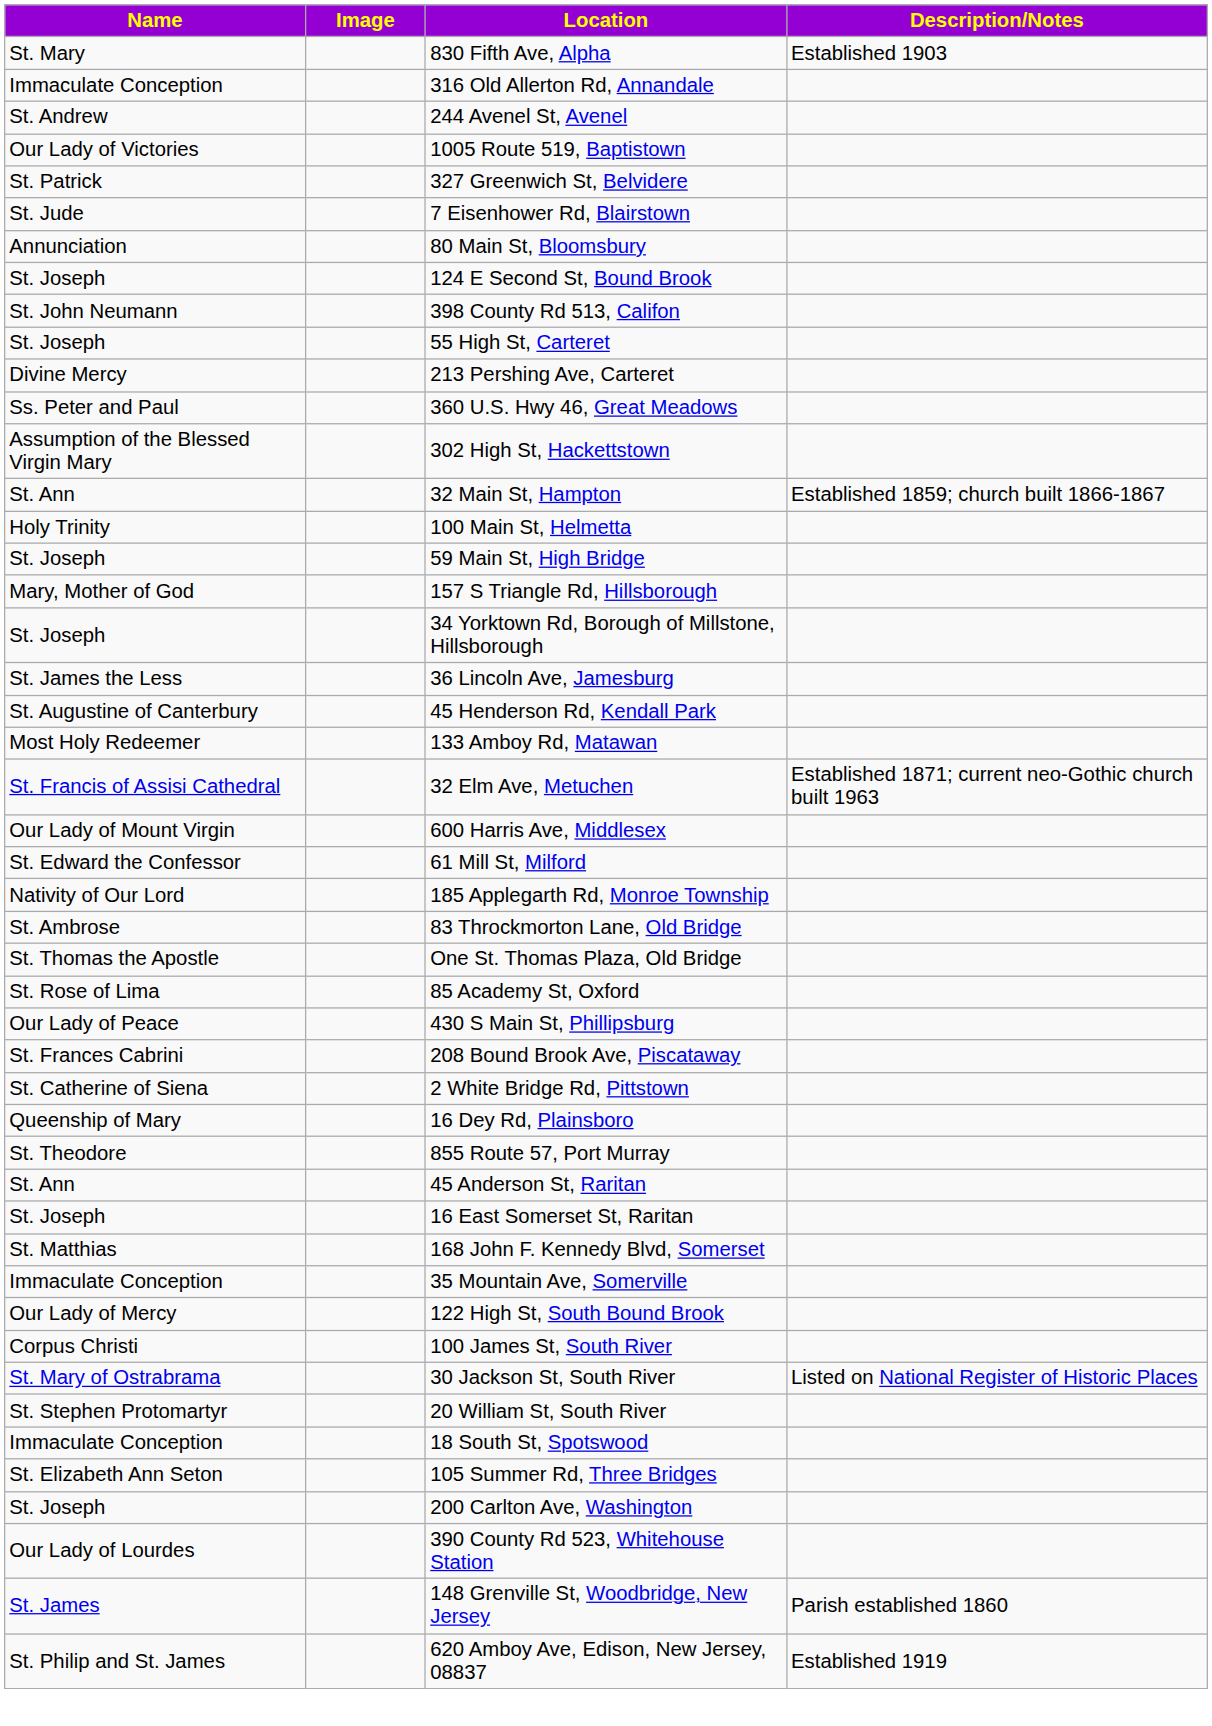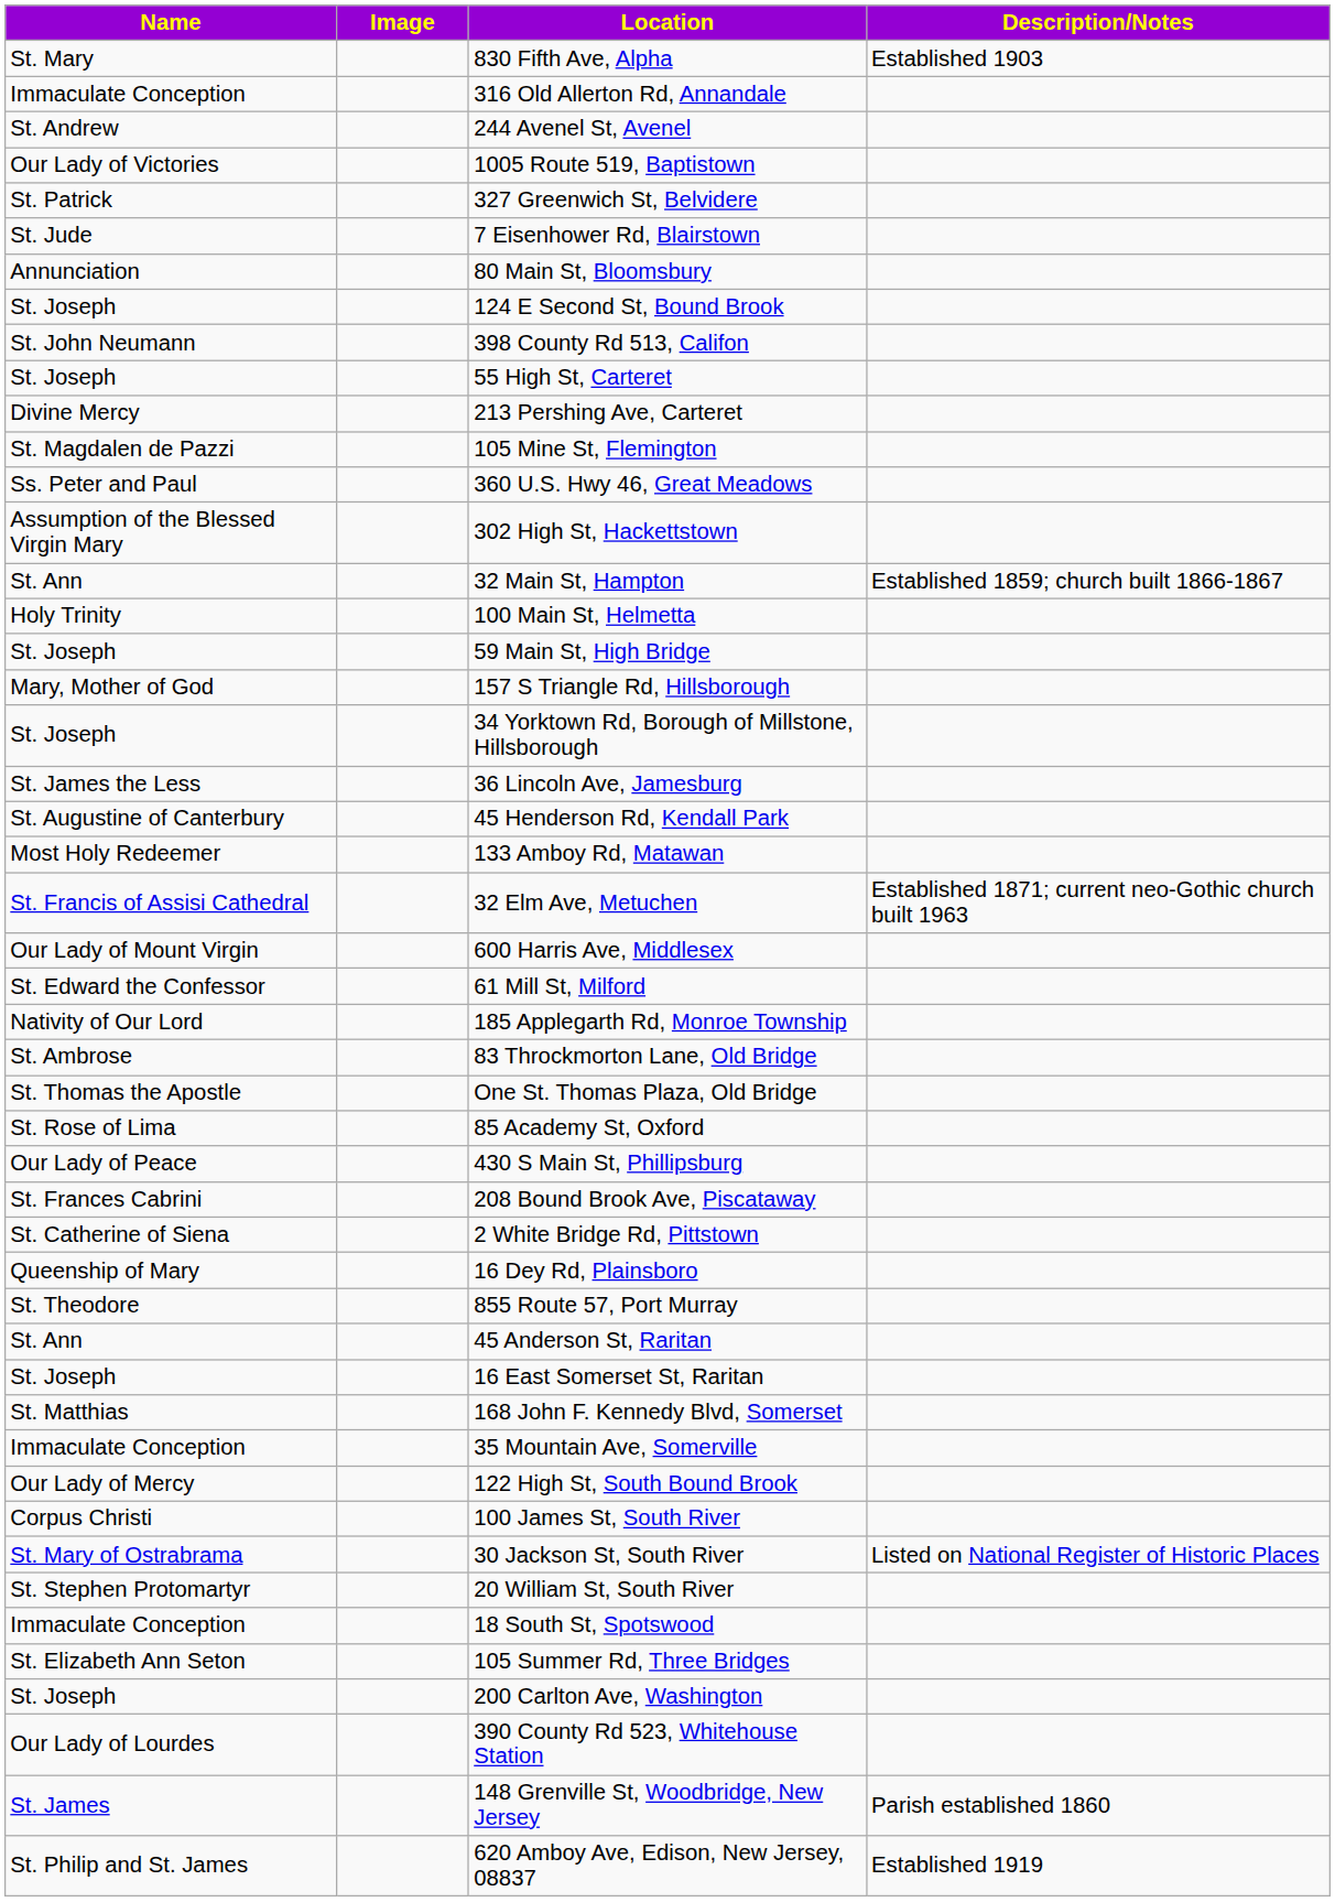 <table class="wikitable sortable" style="width:75%">
 <tr>
 <th style="background:darkviolet; color:yellow;" width="25%"><strong>Name</strong></th>
 <th style="background:darkviolet; color:yellow;" width="10%"><strong>Image</strong></th>
 <th style="background:darkviolet; color:yellow;" width="30%"><strong>Location</strong></th>
 <th style="background:darkviolet; color:yellow;" width="35%"><strong>Description/Notes</strong></th>
 </tr>
 <tr>
 <td>St. Mary</td>
 <td></td>
 <td>830 Fifth Ave, <a href='#'>Alpha</a></td>
 <td>Established 1903</td>
 </tr>
 <tr>
 <td>Immaculate Conception</td>
 <td></td>
 <td>316 Old Allerton Rd, <a href='#'>Annandale</a></td>
 <td></td>
 </tr>
 <tr>
 <td>St. Andrew</td>
 <td></td>
 <td>244 Avenel St, <a href='#'>Avenel</a></td>
 <td></td>
 </tr>
 <tr>
 <td>Our Lady of Victories</td>
 <td></td>
 <td>1005 Route 519, <a href='#'>Baptistown</a></td>
 <td></td>
 </tr>
 <tr>
 <td>St. Patrick</td>
 <td></td>
 <td>327 Greenwich St, <a href='#'>Belvidere</a></td>
 <td></td>
 </tr>
 <tr>
 <td>St. Jude</td>
 <td></td>
 <td>7 Eisenhower Rd, <a href='#'>Blairstown</a></td>
 <td></td>
 </tr>
 <tr>
 <td>Annunciation</td>
 <td></td>
 <td>80 Main St, <a href='#'>Bloomsbury</a></td>
 <td></td>
 </tr>
 <tr>
 <td>St. Joseph</td>
 <td></td>
 <td>124 E Second St, <a href='#'>Bound Brook</a></td>
 <td></td>
 </tr>
 <tr>
 <td>St. John Neumann</td>
 <td></td>
 <td>398 County Rd 513, <a href='#'>Califon</a></td>
 <td></td>
 </tr>
 <tr>
 <td>St. Joseph</td>
 <td></td>
 <td>55 High St, <a href='#'>Carteret</a></td>
 <td></td>
 </tr>
 <tr>
 <td>Divine Mercy</td>
 <td></td>
 <td>213 Pershing Ave, Carteret</td>
+<td></td>
+</tr>
+<tr>
+<td>St. Magdalen de Pazzi</td>
+<td></td>
+<td>105 Mine St, <a href='#'>Flemington</a></td>
 <td></td>
 </tr>
 <tr>
 <td>Ss. Peter and Paul</td>
 <td></td>
 <td>360 U.S. Hwy 46, <a href='#'>Great Meadows</a></td>
 <td></td>
 </tr>
 <tr>
 <td>Assumption of the Blessed Virgin Mary</td>
 <td></td>
 <td>302 High St, <a href='#'>Hackettstown</a></td>
 <td></td>
 </tr>
 <tr>
 <td>St. Ann</td>
 <td></td>
 <td>32 Main St, <a href='#'>Hampton</a></td>
 <td>Established 1859; church built 1866-1867</td>
 </tr>
 <tr>
 <td>Holy Trinity</td>
 <td></td>
 <td>100 Main St, <a href='#'>Helmetta</a></td>
 <td></td>
 </tr>
 <tr>
 <td>St. Joseph</td>
 <td></td>
 <td>59 Main St, <a href='#'>High Bridge</a></td>
 <td></td>
 </tr>
 <tr>
 <td>Mary, Mother of God</td>
 <td></td>
 <td>157 S Triangle Rd, <a href='#'>Hillsborough</a></td>
 <td></td>
 </tr>
 <tr>
 <td>St. Joseph</td>
 <td></td>
 <td>34 Yorktown Rd, Borough of Millstone, Hillsborough</td>
 <td></td>
 </tr>
 <tr>
 <td>St. James the Less</td>
 <td></td>
 <td>36 Lincoln Ave, <a href='#'>Jamesburg</a></td>
 <td></td>
 </tr>
 <tr>
 <td>St. Augustine of Canterbury</td>
 <td></td>
 <td>45 Henderson Rd, <a href='#'>Kendall Park</a></td>
 </tr>
 <tr>
 <td>Most Holy Redeemer</td>
 <td></td>
 <td>133 Amboy Rd, <a href='#'>Matawan</a></td>
 <td></td>
 </tr>
 <tr>
 <td><a href='#'>St. Francis of Assisi Cathedral</a></td>
 <td></td>
 <td>32 Elm Ave, <a href='#'>Metuchen</a></td>
 <td>Established 1871; current neo-Gothic church built 1963</td>
 </tr>
 <tr>
 <td>Our Lady of Mount Virgin</td>
 <td></td>
 <td>600 Harris Ave, <a href='#'>Middlesex</a></td>
 <td></td>
 </tr>
 <tr>
 <td>St. Edward the Confessor</td>
 <td></td>
 <td>61 Mill St, <a href='#'>Milford</a></td>
 <td></td>
 </tr>
 <tr>
 <td>Nativity of Our Lord</td>
 <td></td>
 <td>185 Applegarth Rd, <a href='#'>Monroe Township</a></td>
 <td></td>
 </tr>
 <tr>
 <td>St. Ambrose</td>
 <td></td>
 <td>83 Throckmorton Lane, <a href='#'>Old Bridge</a></td>
 <td></td>
 </tr>
 <tr>
 <td>St. Thomas the Apostle</td>
 <td></td>
 <td>One St. Thomas Plaza, Old Bridge</td>
 <td></td>
 </tr>
 <tr>
 <td>St. Rose of Lima</td>
 <td></td>
 <td>85 Academy St, Oxford</td>
 <td></td>
 </tr>
 <tr>
 <td>Our Lady of Peace</td>
 <td></td>
 <td>430 S Main St, <a href='#'>Phillipsburg</a></td>
 <td></td>
 </tr>
 <tr>
 <td>St. Frances Cabrini</td>
 <td></td>
 <td>208 Bound Brook Ave, <a href='#'>Piscataway</a></td>
 <td></td>
 </tr>
 <tr>
 <td>St. Catherine of Siena</td>
 <td></td>
 <td>2 White Bridge Rd, <a href='#'>Pittstown</a></td>
 <td></td>
 </tr>
 <tr>
 <td>Queenship of Mary</td>
 <td></td>
 <td>16 Dey Rd, <a href='#'>Plainsboro</a></td>
 <td></td>
 </tr>
 <tr>
 <td>St. Theodore</td>
 <td></td>
 <td>855 Route 57, Port Murray</td>
 <td></td>
 </tr>
 <tr>
 <td>St. Ann</td>
 <td></td>
 <td>45 Anderson St, <a href='#'>Raritan</a></td>
 <td></td>
 </tr>
 <tr>
 <td>St. Joseph</td>
 <td></td>
 <td>16 East Somerset St, Raritan</td>
 <td></td>
 </tr>
 <tr>
 <td>St. Matthias</td>
 <td></td>
 <td>168 John F. Kennedy Blvd, <a href='#'>Somerset</a></td>
 <td></td>
 </tr>
 <tr>
 <td>Immaculate Conception</td>
 <td></td>
 <td>35 Mountain Ave, <a href='#'>Somerville</a></td>
 <td></td>
 </tr>
 <tr>
 <td>Our Lady of Mercy</td>
 <td></td>
 <td>122 High St, <a href='#'>South Bound Brook</a></td>
 <td></td>
 </tr>
 <tr>
 <td>Corpus Christi</td>
 <td></td>
 <td>100 James St, <a href='#'>South River</a></td>
 <td></td>
 </tr>
 <tr>
 <td><a href='#'>St. Mary of Ostrabrama</a></td>
 <td></td>
 <td>30 Jackson St, South River</td>
 <td>Listed on <a href='#'>National Register of Historic Places</a></td>
 </tr>
 <tr>
 <td>St. Stephen Protomartyr</td>
 <td></td>
 <td>20 William St, South River</td>
 <td></td>
 </tr>
 <tr>
 <td>Immaculate Conception</td>
 <td></td>
 <td>18 South St, <a href='#'>Spotswood</a></td>
 <td></td>
 </tr>
 <tr>
 <td>St. Elizabeth Ann Seton</td>
 <td></td>
 <td>105 Summer Rd, <a href='#'>Three Bridges</a></td>
 </tr>
 <tr>
 <td>St. Joseph</td>
 <td></td>
 <td>200 Carlton Ave, <a href='#'>Washington</a></td>
 <td></td>
 </tr>
 <tr>
 <td>Our Lady of Lourdes</td>
 <td></td>
 <td>390 County Rd 523, <a href='#'>Whitehouse Station</a></td>
 <td></td>
 </tr>
 <tr>
 <td><a href='#'>St. James</a></td>
 <td></td>
 <td>148 Grenville St, <a href='#'>Woodbridge, New Jersey</a></td>
 <td>Parish established 1860</td>
 </tr>
 <tr>
 <td>St. Philip and St. James</td>
 <td></td>
 <td>620 Amboy Ave, Edison, New Jersey, 08837</td>
 <td>Established 1919</td>
 </tr>
 </table>
